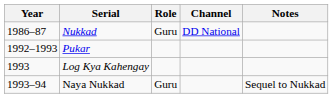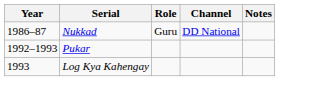 <table class="wikitable sortable">
 <tr>
 <th>Year</th>
 <th>Serial</th>
 <th>Role</th>
 <th>Channel</th>
 <th>Notes</th>
 </tr>
 <tr>
 <td>1986–87</td>
 <td><em><a href='#'>Nukkad</a></em></td>
 <td>Guru</td>
 <td><a href='#'>DD National</a></td>
 <td></td>
 </tr>
 <tr>
 <td>1992–1993</td>
 <td><em><a href='#'>Pukar</a></em></td>
 <td></td>
 <td></td>
 <td></td>
 </tr>
 <tr>
 <td>1993</td>
 <td><em>Log Kya Kahengay</em></td>
 <td></td>
 <td></td>
 <td></td>
 </tr>
-<tr>
-<td>1993–94</td>
-<td>Naya Nukkad</td>
-<td>Guru</td>
-<td></td>
-<td>Sequel to Nukkad</td>
-</tr>
 </table>
